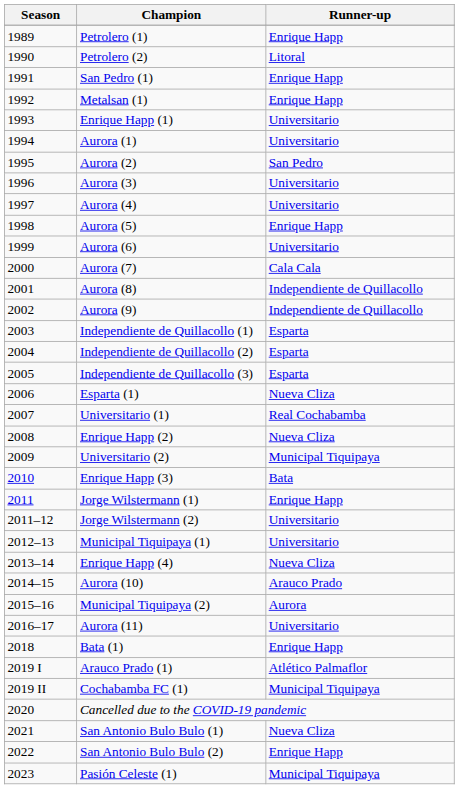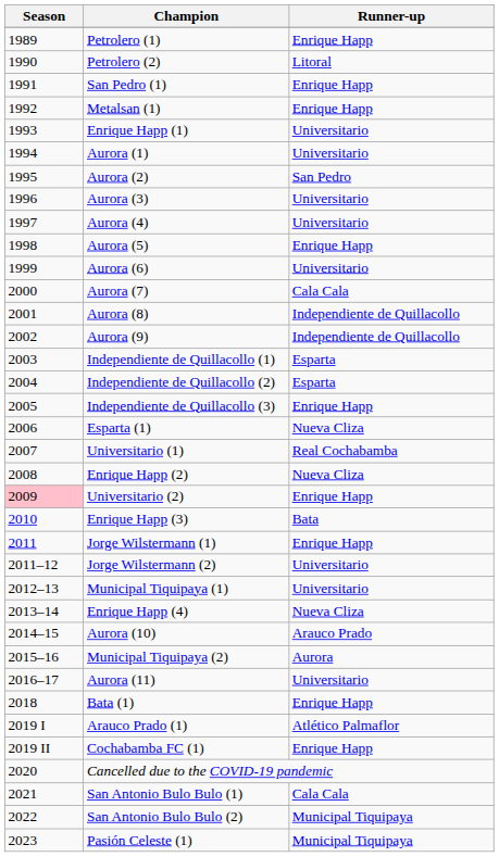 <table class="wikitable sortable">
 <tr>
 <th width=80px>Season</th>
 <th width=220px>Champion</th>
 <th width=220px>Runner-up</th>
 </tr>
 <tr>
 </tr>
 <tr>
 <td>1989</td>
 <td><a href='#'>Petrolero</a> (1)</td>
 <td><a href='#'>Enrique Happ</a></td>
 </tr>
 <tr>
 <td>1990</td>
 <td><a href='#'>Petrolero</a> (2)</td>
 <td><a href='#'>Litoral</a></td>
 </tr>
 <tr>
 <td>1991</td>
 <td><a href='#'>San Pedro</a> (1)</td>
 <td><a href='#'>Enrique Happ</a></td>
 </tr>
 <tr>
 <td>1992</td>
 <td><a href='#'>Metalsan</a> (1)</td>
 <td><a href='#'>Enrique Happ</a></td>
 </tr>
 <tr>
 <td>1993</td>
 <td><a href='#'>Enrique Happ</a> (1)</td>
 <td><a href='#'>Universitario</a></td>
 </tr>
 <tr>
 <td>1994</td>
 <td><a href='#'>Aurora</a> (1)</td>
 <td><a href='#'>Universitario</a></td>
 </tr>
 <tr>
 <td>1995</td>
 <td><a href='#'>Aurora</a> (2)</td>
 <td><a href='#'>San Pedro</a></td>
 </tr>
 <tr>
 <td>1996</td>
 <td><a href='#'>Aurora</a> (3)</td>
 <td><a href='#'>Universitario</a></td>
 </tr>
 <tr>
 <td>1997</td>
 <td><a href='#'>Aurora</a> (4)</td>
 <td><a href='#'>Universitario</a></td>
 </tr>
 <tr>
 <td>1998</td>
 <td><a href='#'>Aurora</a> (5)</td>
 <td><a href='#'>Enrique Happ</a></td>
 </tr>
 <tr>
 <td>1999</td>
 <td><a href='#'>Aurora</a> (6)</td>
 <td><a href='#'>Universitario</a></td>
 </tr>
 <tr>
 <td>2000</td>
 <td><a href='#'>Aurora</a> (7)</td>
 <td><a href='#'>Cala Cala</a></td>
 </tr>
 <tr>
 <td>2001</td>
 <td><a href='#'>Aurora</a> (8)</td>
 <td><a href='#'>Independiente de Quillacollo</a></td>
 </tr>
 <tr>
 <td>2002</td>
 <td><a href='#'>Aurora</a> (9)</td>
 <td><a href='#'>Independiente de Quillacollo</a></td>
 </tr>
 <tr>
 <td>2003</td>
 <td><a href='#'>Independiente de Quillacollo</a> (1)</td>
 <td><a href='#'>Esparta</a></td>
 </tr>
 <tr>
 <td>2004</td>
 <td><a href='#'>Independiente de Quillacollo</a> (2)</td>
 <td><a href='#'>Esparta</a></td>
 </tr>
 <tr>
 <td>2005</td>
 <td><a href='#'>Independiente de Quillacollo</a> (3)</td>
-<td><a href='#'>Esparta</a></td>
+<td><a href='#'>Enrique Happ</a></td>
 </tr>
 <tr>
 <td>2006</td>
 <td><a href='#'>Esparta</a> (1)</td>
 <td><a href='#'>Nueva Cliza</a></td>
 </tr>
 <tr>
 <td>2007</td>
 <td><a href='#'>Universitario</a> (1)</td>
 <td><a href='#'>Real Cochabamba</a></td>
 </tr>
 <tr>
 <td>2008</td>
 <td><a href='#'>Enrique Happ</a> (2)</td>
 <td><a href='#'>Nueva Cliza</a></td>
 </tr>
 <tr>
-<td>2009</td>
+<td style="background: pink;">2009</td>
 <td><a href='#'>Universitario</a> (2)</td>
-<td><a href='#'>Municipal Tiquipaya</a></td>
+<td><a href='#'>Enrique Happ</a></td>
 </tr>
 <tr>
 <td><a href='#'>2010</a></td>
 <td><a href='#'>Enrique Happ</a> (3)</td>
 <td><a href='#'>Bata</a></td>
 </tr>
 <tr>
 <td><a href='#'>2011</a></td>
 <td><a href='#'>Jorge Wilstermann</a> (1)</td>
 <td><a href='#'>Enrique Happ</a></td>
 </tr>
 <tr>
 <td>2011–12</td>
 <td><a href='#'>Jorge Wilstermann</a> (2)</td>
 <td><a href='#'>Universitario</a></td>
 </tr>
 <tr>
 <td>2012–13</td>
 <td><a href='#'>Municipal Tiquipaya</a> (1)</td>
 <td><a href='#'>Universitario</a></td>
 </tr>
 <tr>
 <td>2013–14</td>
 <td><a href='#'>Enrique Happ</a> (4)</td>
 <td><a href='#'>Nueva Cliza</a></td>
 </tr>
 <tr>
 <td>2014–15</td>
 <td><a href='#'>Aurora</a> (10)</td>
 <td><a href='#'>Arauco Prado</a></td>
 </tr>
 <tr>
 <td>2015–16</td>
 <td><a href='#'>Municipal Tiquipaya</a> (2)</td>
 <td><a href='#'>Aurora</a></td>
 </tr>
 <tr>
 <td>2016–17</td>
 <td><a href='#'>Aurora</a> (11)</td>
 <td><a href='#'>Universitario</a></td>
 </tr>
 <tr>
 <td>2018</td>
 <td><a href='#'>Bata</a> (1)</td>
 <td><a href='#'>Enrique Happ</a></td>
 </tr>
 <tr>
 <td>2019 I</td>
 <td><a href='#'>Arauco Prado</a> (1)</td>
 <td><a href='#'>Atlético Palmaflor</a></td>
 </tr>
 <tr>
 <td>2019 II</td>
 <td><a href='#'>Cochabamba FC</a> (1)</td>
-<td><a href='#'>Municipal Tiquipaya</a></td>
+<td><a href='#'>Enrique Happ</a></td>
 </tr>
 <tr>
 <td>2020</td>
 <td colspan="2"><em>Cancelled due to the <a href='#'>COVID-19 pandemic</a></em></td>
 </tr>
 <tr>
 <td>2021</td>
 <td><a href='#'>San Antonio Bulo Bulo</a> (1)</td>
-<td><a href='#'>Nueva Cliza</a></td>
+<td><a href='#'>Cala Cala</a></td>
 </tr>
 <tr>
 <td>2022</td>
 <td><a href='#'>San Antonio Bulo Bulo</a> (2)</td>
-<td><a href='#'>Enrique Happ</a></td>
+<td><a href='#'>Municipal Tiquipaya</a></td>
 </tr>
 <tr>
 <td>2023</td>
 <td><a href='#'>Pasión Celeste</a> (1)</td>
 <td><a href='#'>Municipal Tiquipaya</a></td>
 </tr>
 </table>
